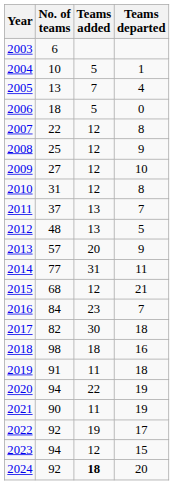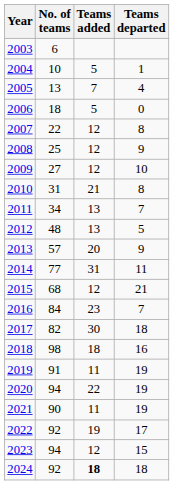 <table class="wikitable" style="text-align:center;margin-top:0">
 <tr>
 <th>Year</th>
 <th>No. of<br>teams</th>
 <th>Teams<br>added</th>
 <th>Teams<br>departed</th>
 </tr>
 <tr>
 <td><a href='#'>2003</a></td>
 <td>6</td>
 <td></td>
 <td></td>
 </tr>
 <tr>
 <td><a href='#'>2004</a></td>
 <td>10</td>
 <td>5</td>
 <td>1</td>
 </tr>
 <tr>
 <td><a href='#'>2005</a></td>
 <td>13</td>
 <td>7</td>
 <td>4</td>
 </tr>
 <tr>
 <td><a href='#'>2006</a></td>
 <td>18</td>
 <td>5</td>
 <td>0</td>
 </tr>
 <tr>
 <td><a href='#'>2007</a></td>
 <td>22</td>
 <td>12</td>
 <td>8</td>
 </tr>
 <tr>
 <td><a href='#'>2008</a></td>
 <td>25</td>
 <td>12</td>
 <td>9</td>
 </tr>
 <tr>
 <td><a href='#'>2009</a></td>
 <td>27</td>
 <td>12</td>
 <td>10</td>
 </tr>
 <tr>
 <td><a href='#'>2010</a></td>
 <td>31</td>
-<td>12</td>
+<td>21</td>
 <td>8</td>
 </tr>
 <tr>
 <td><a href='#'>2011</a></td>
-<td>37</td>
+<td>34</td>
 <td>13</td>
 <td>7</td>
 </tr>
 <tr>
 <td><a href='#'>2012</a></td>
 <td>48</td>
 <td>13</td>
 <td>5</td>
 </tr>
 <tr>
 <td><a href='#'>2013</a></td>
 <td>57</td>
 <td>20</td>
 <td>9</td>
 </tr>
 <tr>
 <td><a href='#'>2014</a></td>
 <td>77</td>
 <td>31</td>
 <td>11</td>
 </tr>
 <tr>
 <td><a href='#'>2015</a></td>
 <td>68</td>
 <td>12</td>
 <td>21</td>
 </tr>
 <tr>
 <td><a href='#'>2016</a></td>
 <td>84</td>
 <td>23</td>
 <td>7</td>
 </tr>
 <tr>
 <td><a href='#'>2017</a></td>
 <td>82</td>
 <td>30</td>
 <td>18</td>
 </tr>
 <tr>
 <td><a href='#'>2018</a></td>
 <td>98</td>
 <td>18</td>
 <td>16</td>
 </tr>
 <tr>
 <td><a href='#'>2019</a></td>
 <td>91</td>
 <td>11</td>
-<td>18</td>
+<td>19</td>
 </tr>
 <tr>
 <td><a href='#'>2020</a></td>
 <td>94</td>
 <td>22</td>
 <td>19</td>
 </tr>
 <tr>
 <td><a href='#'>2021</a></td>
 <td>90</td>
 <td>11</td>
 <td>19</td>
 </tr>
 <tr>
 <td><a href='#'>2022</a></td>
 <td>92</td>
 <td>19</td>
 <td>17</td>
 </tr>
 <tr>
 <td><a href='#'>2023</a></td>
 <td>94</td>
 <td>12</td>
 <td>15</td>
 </tr>
 <tr>
 <td><a href='#'>2024</a></td>
 <td>92</td>
 <td><strong>18</strong></td>
-<td>20</td>
+<td>18</td>
 </tr>
 </table>
